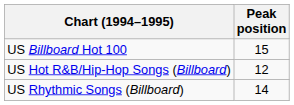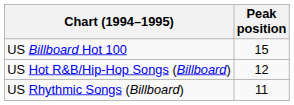 <table Class = "wikitable sortable">
 <tr>
 <th>Chart (1994–1995)</th>
 <th>Peak<br>position</th>
 </tr>
 <tr>
 <td>US <a href='#'><em>Billboard</em> Hot 100</a></td>
 <td align=center>15</td>
 </tr>
 <tr>
 <td>US <a href='#'>Hot R&B/Hip-Hop Songs</a> (<em><a href='#'>Billboard</a></em>)</td>
 <td align=center>12</td>
 </tr>
 <tr>
 <td>US <a href='#'>Rhythmic Songs</a> (<em>Billboard</em>)</td>
-<td align=center>14</td>
+<td align=center>11</td>
 </tr>
 </table>
